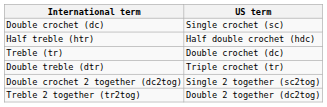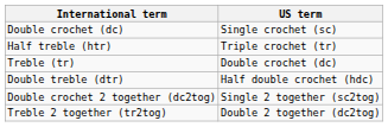 <table class="wikitable sortable mw-collapsible">
 <tr>
 <th>International term</th>
 <th>US term</th>
 </tr>
 <tr>
 <td>Double crochet (dc)</td>
 <td>Single crochet (sc)</td>
 </tr>
 <tr>
 <td>Half treble (htr)</td>
-<td>Half double crochet (hdc)</td>
+<td>Triple crochet (tr)</td>
 </tr>
 <tr>
 <td>Treble (tr)</td>
 <td>Double crochet (dc)</td>
 </tr>
 <tr>
 <td>Double treble (dtr)</td>
-<td>Triple crochet (tr)</td>
+<td>Half double crochet (hdc)</td>
 </tr>
 <tr>
 <td>Double crochet 2 together (dc2tog)</td>
 <td>Single 2 together (sc2tog)</td>
 </tr>
 <tr>
 <td>Treble 2 together (tr2tog)</td>
 <td>Double 2 together (dc2tog)</td>
 </tr>
 </table>
